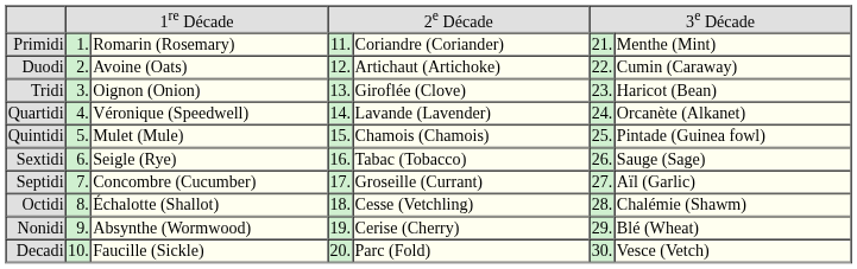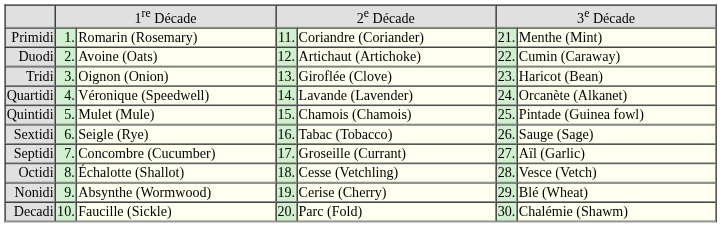 <table border="1" cellspacing="0" cellpadding="1">
 <tr bgcolor=#e0e0e0>
 <td ALIGN="right"> </td>
 <td ALIGN="center" colspan=2>1<sup>re</sup> Décade</td>
 <td ALIGN="center" colspan=2>2<sup>e</sup> Décade</td>
 <td ALIGN="center" colspan=2>3<sup>e</sup> Décade</td>
 </tr>
 <tr>
 <td ALIGN="right" bgcolor=#e0e0e0>Primidi</td>
 <td ALIGN="right" bgcolor=#d0f0d0>1.</td>
 <td ALIGN="left"  bgcolor=#fffff0>Romarin (Rosemary)</td>
 <td ALIGN="right" bgcolor=#d0f0d0>11.</td>
 <td ALIGN="left"  bgcolor=#fffff0 width=28%>Coriandre (Coriander)</td>
 <td ALIGN="right" bgcolor=#d0f0d0>21.</td>
 <td ALIGN="left"  bgcolor=#fffff0 width=28%>Menthe (Mint)</td>
 </tr>
 <tr>
 <td ALIGN="right" bgcolor=#e0e0e0>Duodi</td>
 <td ALIGN="right" bgcolor=#d0f0d0>2.</td>
 <td ALIGN="left"  bgcolor=#fffff0>Avoine (Oats)</td>
 <td ALIGN="right" bgcolor=#d0f0d0>12.</td>
 <td ALIGN="left"  bgcolor=#fffff0>Artichaut (Artichoke)</td>
 <td ALIGN="right" bgcolor=#d0f0d0>22.</td>
 <td ALIGN="left"  bgcolor=#fffff0>Cumin (Caraway)</td>
 </tr>
 <tr>
 <td ALIGN="right" bgcolor=#e0e0e0>Tridi</td>
 <td ALIGN="right" bgcolor=#d0f0d0>3.</td>
 <td ALIGN="left"  bgcolor=#fffff0>Oignon (Onion)</td>
 <td ALIGN="right" bgcolor=#d0f0d0>13.</td>
 <td ALIGN="left"  bgcolor=#fffff0>Giroflée (Clove)</td>
 <td ALIGN="right" bgcolor=#d0f0d0>23.</td>
 <td ALIGN="left"  bgcolor=#fffff0>Haricot (Bean)</td>
 </tr>
 <tr>
 <td ALIGN="right" bgcolor=#e0e0e0>Quartidi</td>
 <td ALIGN="right" bgcolor=#d0f0d0>4.</td>
 <td ALIGN="left"  bgcolor=#fffff0>Véronique (Speedwell)</td>
 <td ALIGN="right" bgcolor=#d0f0d0>14.</td>
 <td ALIGN="left"  bgcolor=#fffff0>Lavande (Lavender)</td>
 <td ALIGN="right" bgcolor=#d0f0d0>24.</td>
 <td ALIGN="left"  bgcolor=#fffff0>Orcanète (Alkanet)</td>
 </tr>
 <tr>
 <td ALIGN="right" bgcolor=#e0e0e0><span>Quintidi</span></td>
 <td ALIGN="right" bgcolor=#d0f0d0><span> 5.</span></td>
 <td ALIGN="left"  bgcolor=#fffff0><span>Mulet (Mule)</span></td>
 <td ALIGN="right" bgcolor=#d0f0d0><span>15.</span></td>
 <td ALIGN="left"  bgcolor=#fffff0><span>Chamois (Chamois)</span></td>
 <td ALIGN="right" bgcolor=#d0f0d0><span>25.</span></td>
 <td ALIGN="left"  bgcolor=#fffff0><span>Pintade (Guinea fowl)</span></td>
 </tr>
 <tr>
 <td ALIGN="right" bgcolor=#e0e0e0>Sextidi</td>
 <td ALIGN="right" bgcolor=#d0f0d0>6.</td>
 <td ALIGN="left"  bgcolor=#fffff0 width=28%>Seigle (Rye)</td>
 <td ALIGN="right" bgcolor=#d0f0d0>16.</td>
 <td ALIGN="left"  bgcolor=#fffff0>Tabac (Tobacco)</td>
 <td ALIGN="right" bgcolor=#d0f0d0>26.</td>
 <td ALIGN="left"  bgcolor=#fffff0>Sauge (Sage)</td>
 </tr>
 <tr>
 <td ALIGN="right" bgcolor=#e0e0e0>Septidi</td>
 <td ALIGN="right" bgcolor=#d0f0d0>7.</td>
 <td ALIGN="left"  bgcolor=#fffff0>Concombre (Cucumber)</td>
 <td ALIGN="right" bgcolor=#d0f0d0>17.</td>
 <td ALIGN="left"  bgcolor=#fffff0>Groseille (Currant)</td>
 <td ALIGN="right" bgcolor=#d0f0d0>27.</td>
 <td ALIGN="left"  bgcolor=#fffff0>Aïl (Garlic)</td>
 </tr>
 <tr>
 <td ALIGN="right" bgcolor=#e0e0e0>Octidi</td>
 <td ALIGN="right" bgcolor=#d0f0d0>8.</td>
 <td ALIGN="left"  bgcolor=#fffff0>Échalotte (Shallot)</td>
 <td ALIGN="right" bgcolor=#d0f0d0>18.</td>
 <td ALIGN="left"  bgcolor=#fffff0>Cesse (Vetchling)</td>
 <td ALIGN="right" bgcolor=#d0f0d0>28.</td>
-<td ALIGN="left"  bgcolor=#fffff0><span>Chalémie (Shawm)</span></td>
+<td ALIGN="left"  bgcolor=#fffff0>Vesce (Vetch)</td>
 </tr>
 <tr>
 <td ALIGN="right" bgcolor=#e0e0e0>Nonidi</td>
 <td ALIGN="right" bgcolor=#d0f0d0>9.</td>
 <td ALIGN="left"  bgcolor=#fffff0>Absynthe (Wormwood)</td>
 <td ALIGN="right" bgcolor=#d0f0d0>19.</td>
 <td ALIGN="left"  bgcolor=#fffff0>Cerise (Cherry)</td>
 <td ALIGN="right" bgcolor=#d0f0d0>29.</td>
 <td ALIGN="left"  bgcolor=#fffff0>Blé (Wheat)</td>
 </tr>
 <tr>
 <td ALIGN="right" bgcolor=#e0e0e0><span>Decadi</span></td>
 <td ALIGN="right" bgcolor=#d0f0d0><span>10.</span></td>
 <td ALIGN="left"  bgcolor=#fffff0><span>Faucille (Sickle)</span></td>
 <td ALIGN="right" bgcolor=#d0f0d0><span>20.</span></td>
 <td ALIGN="left"  bgcolor=#fffff0><span>Parc (Fold)</span></td>
 <td ALIGN="right" bgcolor=#d0f0d0><span>30.</span></td>
-<td ALIGN="left"  bgcolor=#fffff0>Vesce (Vetch)</td>
+<td ALIGN="left"  bgcolor=#fffff0><span>Chalémie (Shawm)</span></td>
 </tr>
 </table>
